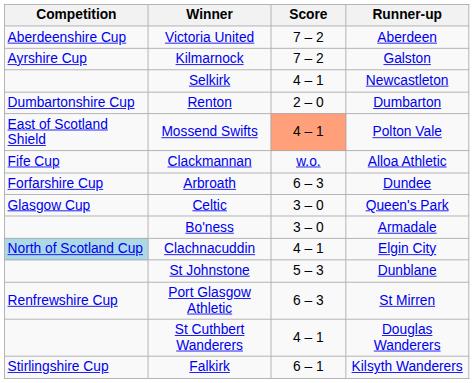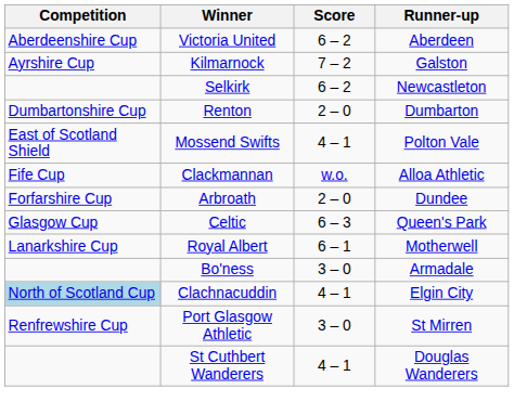 <table class="wikitable" style="text-align: center;">
 <tr>
 <th width=160>Competition</th>
 <th width=135>Winner</th>
 <th width=80>Score</th>
 <th width=135>Runner-up</th>
 </tr>
 <tr>
 <td align=left><a href='#'>Aberdeenshire Cup</a></td>
 <td><a href='#'>Victoria United</a></td>
-<td>7 – 2</td>
+<td>6 – 2</td>
 <td><a href='#'>Aberdeen</a></td>
 </tr>
 <tr>
 <td align=left><a href='#'>Ayrshire Cup</a></td>
 <td><a href='#'>Kilmarnock</a></td>
 <td>7 – 2</td>
 <td><a href='#'>Galston</a></td>
 </tr>
 <tr>
 <td align=left></td>
 <td><a href='#'>Selkirk</a></td>
-<td>4 – 1</td>
+<td>6 – 2</td>
 <td><a href='#'>Newcastleton</a></td>
 </tr>
 <tr>
 <td align=left><a href='#'>Dumbartonshire Cup</a></td>
 <td><a href='#'>Renton</a></td>
 <td>2 – 0</td>
 <td><a href='#'>Dumbarton</a></td>
 </tr>
 <tr>
 <td align=left><a href='#'>East of Scotland Shield</a></td>
 <td><a href='#'>Mossend Swifts</a></td>
-<td style="background: lightsalmon;">4 – 1</td>
+<td>4 – 1</td>
 <td><a href='#'>Polton Vale</a></td>
 </tr>
 <tr>
 <td align=left><a href='#'>Fife Cup</a></td>
 <td><a href='#'>Clackmannan</a></td>
 <td><a href='#'>w.o.</a></td>
 <td><a href='#'>Alloa Athletic</a></td>
 </tr>
 <tr>
 <td align=left><a href='#'>Forfarshire Cup</a></td>
 <td><a href='#'>Arbroath</a></td>
-<td>6 – 3</td>
+<td>2 – 0</td>
 <td><a href='#'>Dundee</a></td>
 </tr>
 <tr>
 <td align=left><a href='#'>Glasgow Cup</a></td>
 <td><a href='#'>Celtic</a></td>
-<td>3 – 0</td>
+<td>6 – 3</td>
 <td><a href='#'>Queen's Park</a></td>
+</tr>
+<tr>
+<td align=left><a href='#'>Lanarkshire Cup</a></td>
+<td><a href='#'>Royal Albert</a></td>
+<td>6 – 1</td>
+<td><a href='#'>Motherwell</a></td>
 </tr>
 <tr>
 <td align=left></td>
 <td><a href='#'>Bo'ness</a></td>
 <td>3 – 0</td>
 <td><a href='#'>Armadale</a></td>
 </tr>
 <tr>
 <td align=left style="background: lightblue;"><a href='#'>North of Scotland Cup</a></td>
 <td><a href='#'>Clachnacuddin</a></td>
 <td>4 – 1</td>
 <td><a href='#'>Elgin City</a></td>
 </tr>
 <tr>
-<td align=left></td>
-<td><a href='#'>St Johnstone</a></td>
-<td>5 – 3</td>
-<td><a href='#'>Dunblane</a></td>
-</tr>
-<tr>
 <td align=left><a href='#'>Renfrewshire Cup</a></td>
 <td><a href='#'>Port Glasgow Athletic</a></td>
-<td>6 – 3</td>
+<td>3 – 0</td>
 <td><a href='#'>St Mirren</a></td>
 </tr>
 <tr>
 <td align=left></td>
 <td><a href='#'>St Cuthbert Wanderers</a></td>
 <td>4 – 1</td>
 <td><a href='#'>Douglas Wanderers</a></td>
 </tr>
-<tr>
-<td align=left><a href='#'>Stirlingshire Cup</a></td>
-<td><a href='#'>Falkirk</a></td>
-<td>6 – 1</td>
-<td><a href='#'>Kilsyth Wanderers</a></td>
-</tr>
 </table>
